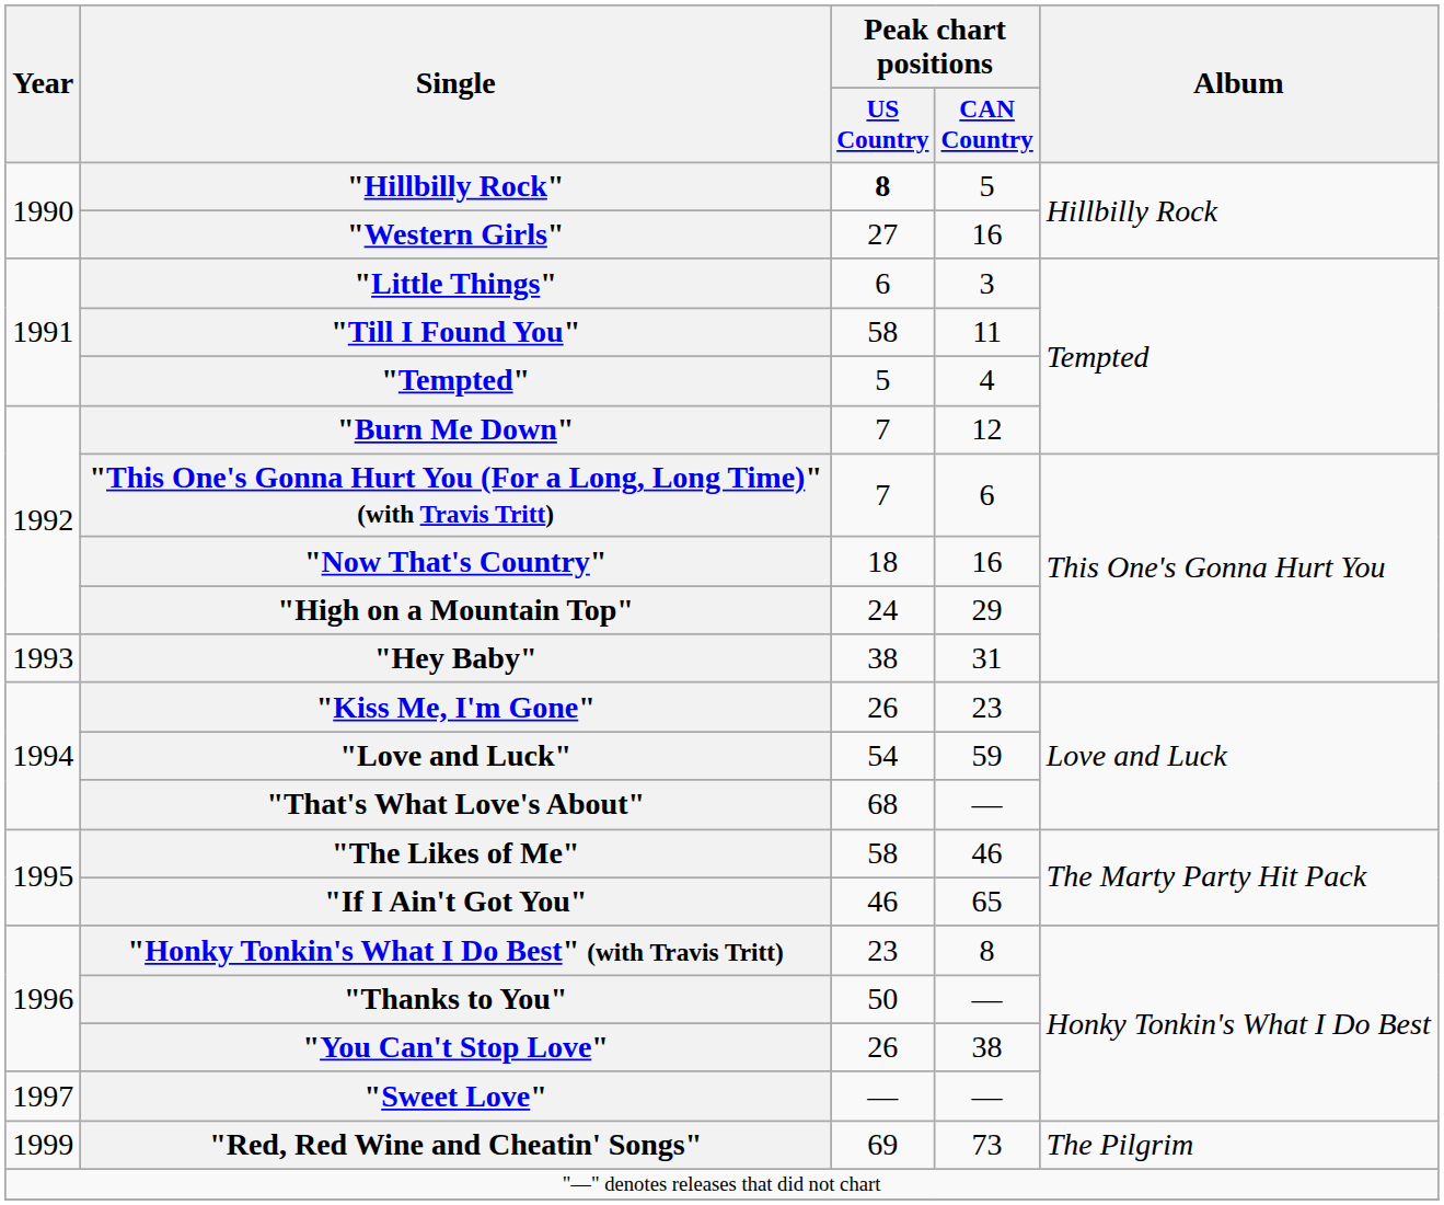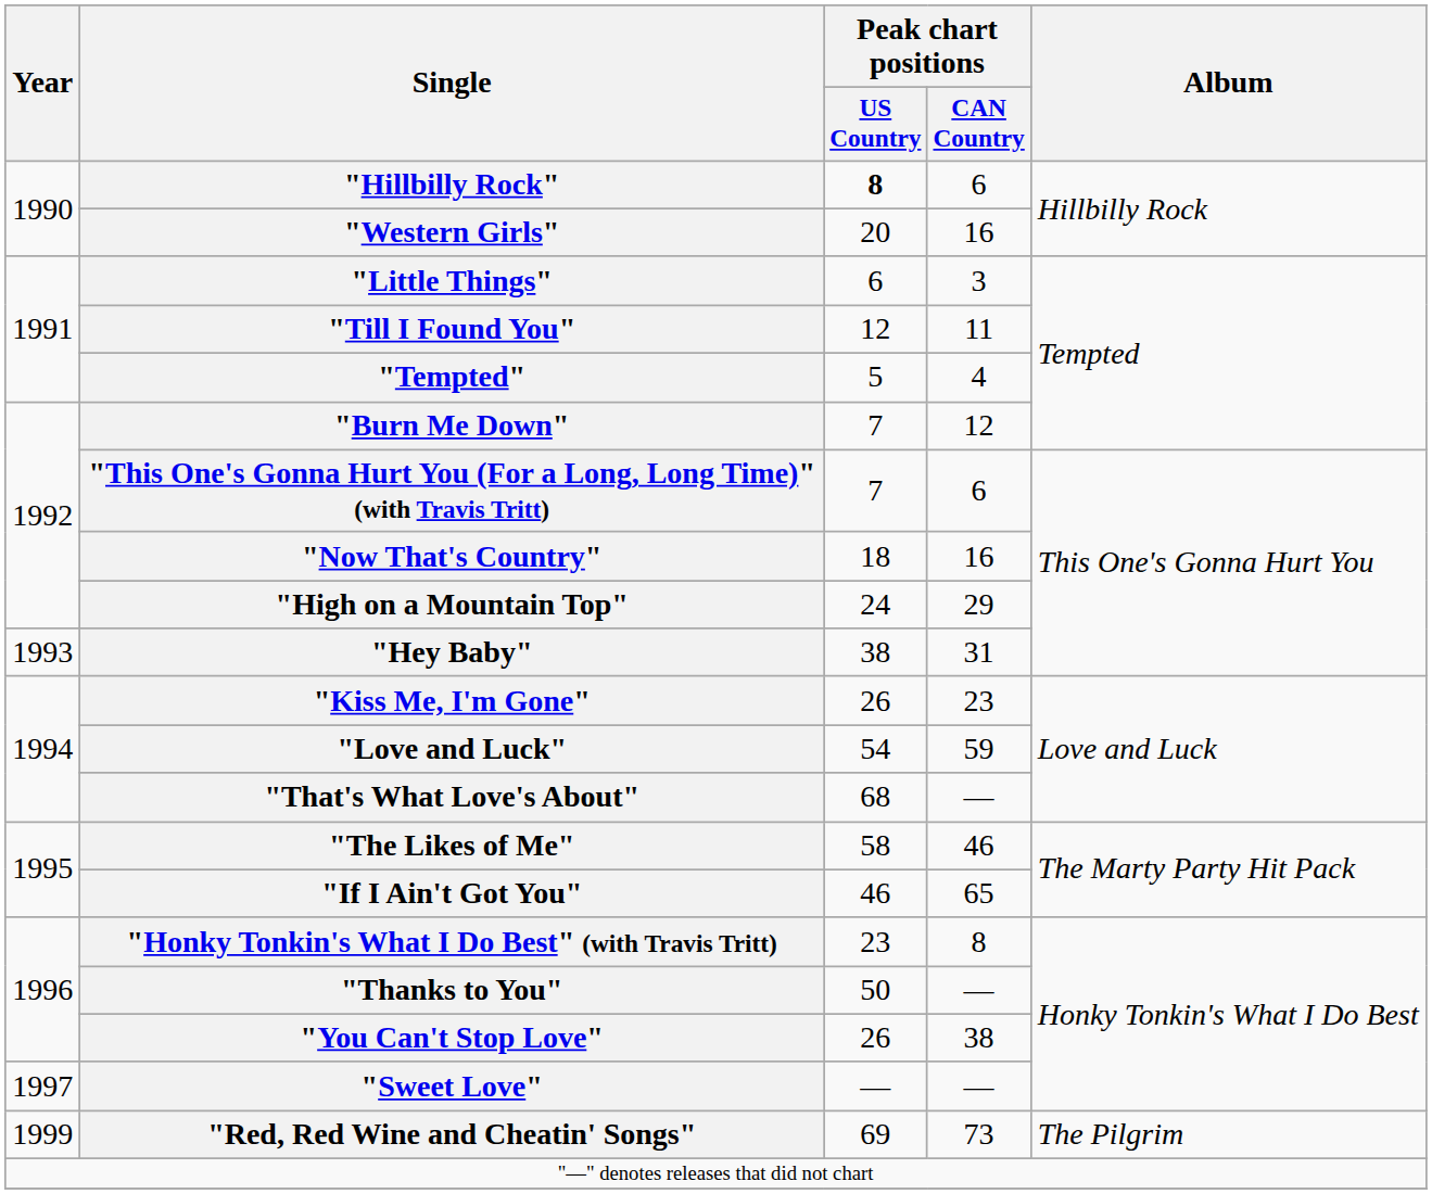 <table class="wikitable plainrowheaders" style="text-align:center">
 <tr>
 <th rowspan="2">Year</th>
 <th rowspan="2" style="width:24em;">Single</th>
 <th colspan="2">Peak chart<br>positions</th>
 <th rowspan="2">Album</th>
 </tr>
 <tr style="font-size:smaller;">
 <th width="45"><a href='#'>US Country</a><br></th>
 <th width="45"><a href='#'>CAN Country</a></th>
 </tr>
 <tr>
 <td rowspan="2">1990</td>
 <th scope="row">"<a href='#'>Hillbilly Rock</a>"</th>
 <td><strong>8</strong></td>
-<td>5</td>
+<td>6</td>
 <td align="left" rowspan="2"><em>Hillbilly Rock</em></td>
 </tr>
 <tr>
 <th scope="row">"<a href='#'>Western Girls</a>"</th>
-<td>27</td>
+<td>20</td>
 <td>16</td>
 </tr>
 <tr>
 <td rowspan="3">1991</td>
 <th scope="row">"<a href='#'>Little Things</a>"</th>
 <td>6</td>
 <td>3</td>
 <td align="left" rowspan="4"><em>Tempted</em></td>
 </tr>
 <tr>
 <th scope="row">"<a href='#'>Till I Found You</a>"</th>
-<td>58</td>
+<td>12</td>
 <td>11</td>
 </tr>
 <tr>
 <th scope="row">"<a href='#'>Tempted</a>"</th>
 <td>5</td>
 <td>4</td>
 </tr>
 <tr>
 <td rowspan="4">1992</td>
 <th scope="row">"<a href='#'>Burn Me Down</a>"</th>
 <td>7</td>
 <td>12</td>
 </tr>
 <tr>
 <th scope="row">"<a href='#'>This One's Gonna Hurt You (For a Long, Long Time)</a>"<small>(with <a href='#'>Travis Tritt</a>)</small></th>
 <td>7</td>
 <td>6</td>
 <td align="left" rowspan="4"><em>This One's Gonna Hurt You</em></td>
 </tr>
 <tr>
 <th scope="row">"<a href='#'>Now That's Country</a>"</th>
 <td>18</td>
 <td>16</td>
 </tr>
 <tr>
 <th scope="row">"High on a Mountain Top"</th>
 <td>24</td>
 <td>29</td>
 </tr>
 <tr>
 <td>1993</td>
 <th scope="row">"Hey Baby"</th>
 <td>38</td>
 <td>31</td>
 </tr>
 <tr>
 <td rowspan="3">1994</td>
 <th scope="row">"<a href='#'>Kiss Me, I'm Gone</a>"</th>
 <td>26</td>
 <td>23</td>
 <td align="left" rowspan="3"><em>Love and Luck</em></td>
 </tr>
 <tr>
 <th scope="row">"Love and Luck"</th>
 <td>54</td>
 <td>59</td>
 </tr>
 <tr>
 <th scope="row">"That's What Love's About"</th>
 <td>68</td>
 <td>—</td>
 </tr>
 <tr>
 <td rowspan="2">1995</td>
 <th scope="row">"The Likes of Me"</th>
 <td>58</td>
 <td>46</td>
 <td align="left" rowspan="2"><em>The Marty Party Hit Pack</em></td>
 </tr>
 <tr>
 <th scope="row">"If I Ain't Got You"</th>
 <td>46</td>
 <td>65</td>
 </tr>
 <tr>
 <td rowspan="3">1996</td>
 <th scope="row">"<a href='#'>Honky Tonkin's What I Do Best</a>" <small>(with Travis Tritt)</small></th>
 <td>23</td>
 <td>8</td>
 <td align="left" rowspan="4"><em>Honky Tonkin's What I Do Best</em></td>
 </tr>
 <tr>
 <th scope="row">"Thanks to You"</th>
 <td>50</td>
 <td>—</td>
 </tr>
 <tr>
 <th scope="row">"<a href='#'>You Can't Stop Love</a>"</th>
 <td>26</td>
 <td>38</td>
 </tr>
 <tr>
 <td>1997</td>
 <th scope="row">"<a href='#'>Sweet Love</a>"</th>
 <td>—</td>
 <td>—</td>
 </tr>
 <tr>
 <td>1999</td>
 <th scope="row">"Red, Red Wine and Cheatin' Songs"</th>
 <td>69</td>
 <td>73</td>
 <td align="left"><em>The Pilgrim</em></td>
 </tr>
 <tr>
 <td colspan="5" style="font-size: 8pt">"—" denotes releases that did not chart</td>
 </tr>
 <tr>
 </tr>
 </table>
